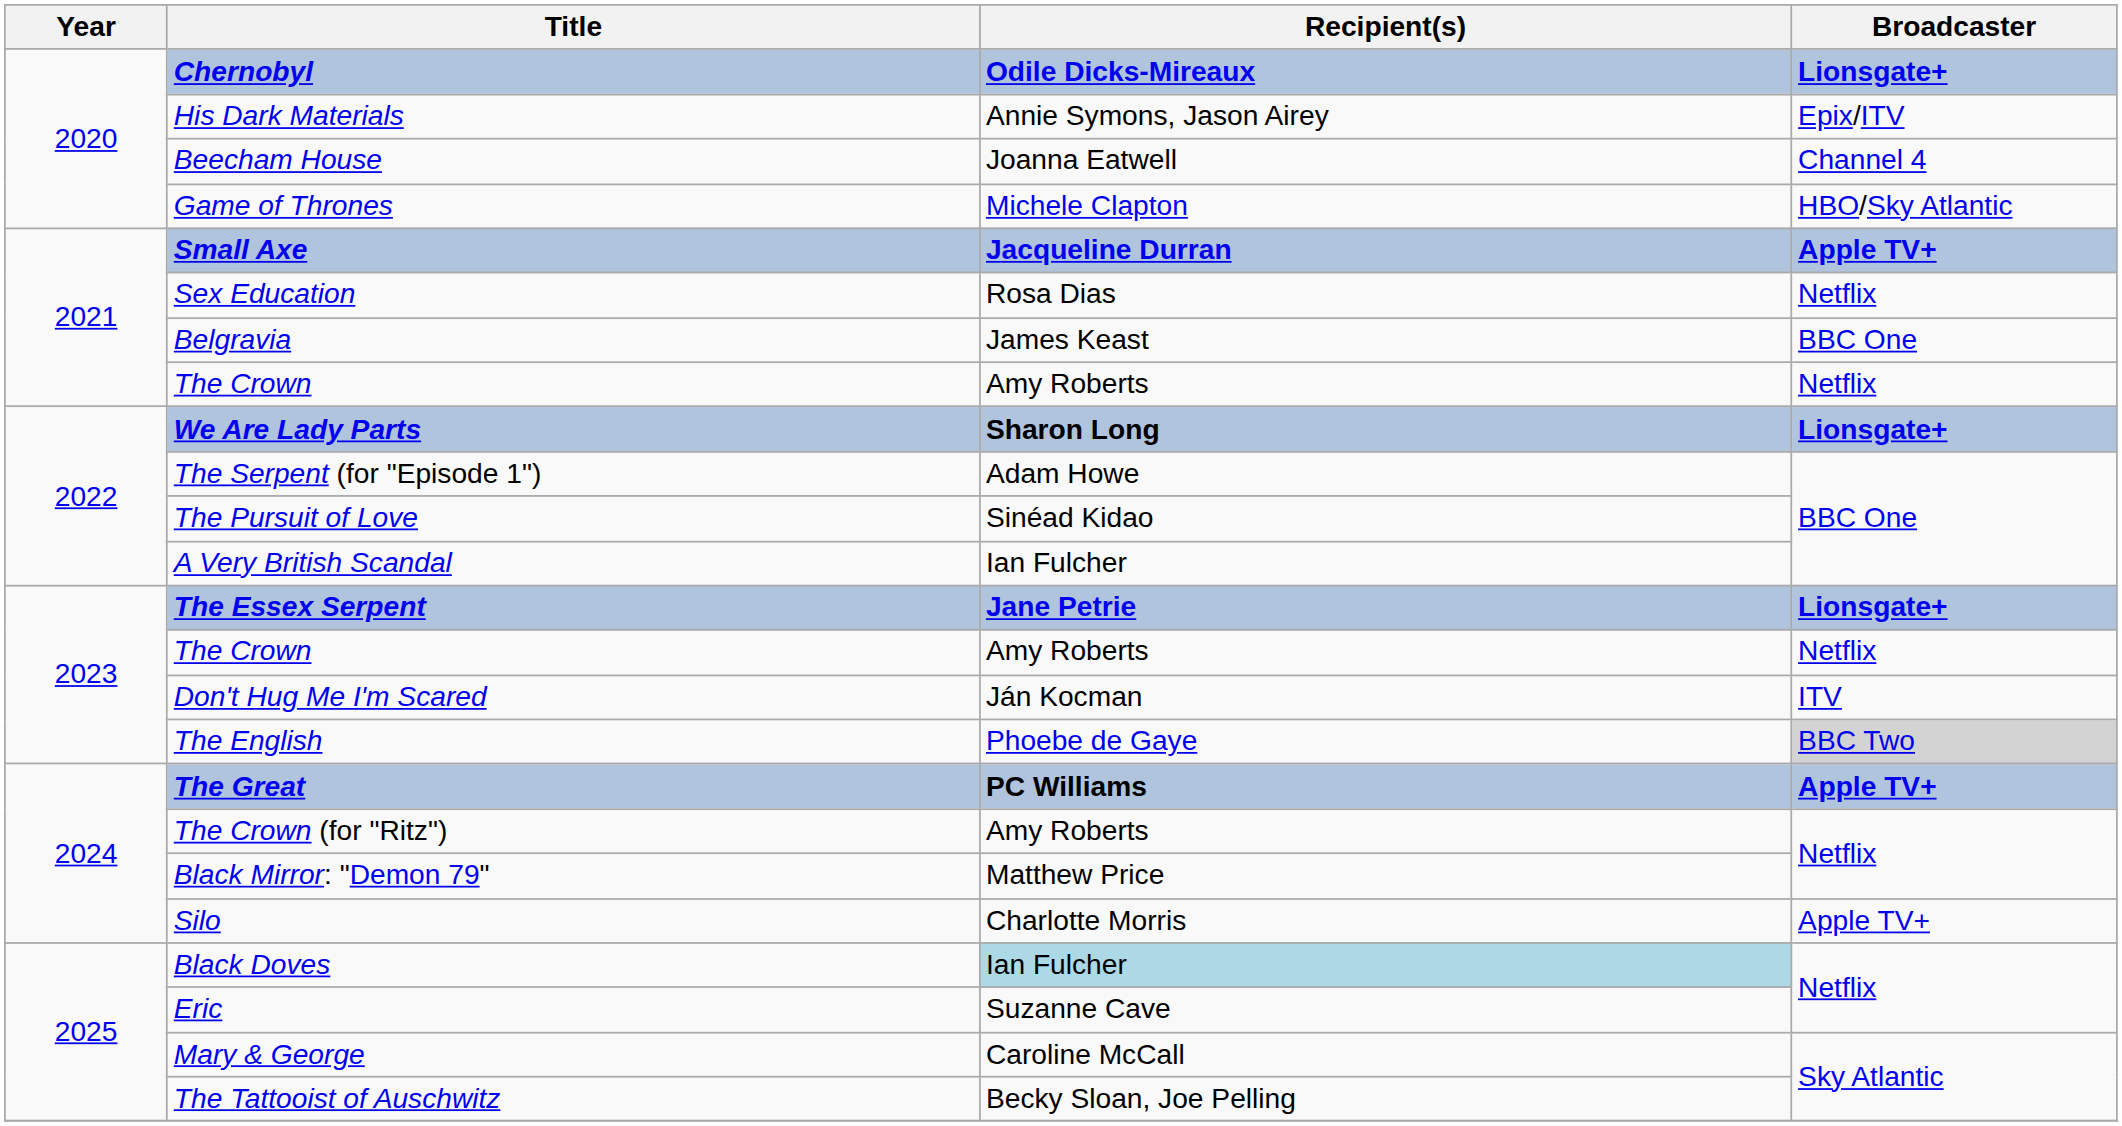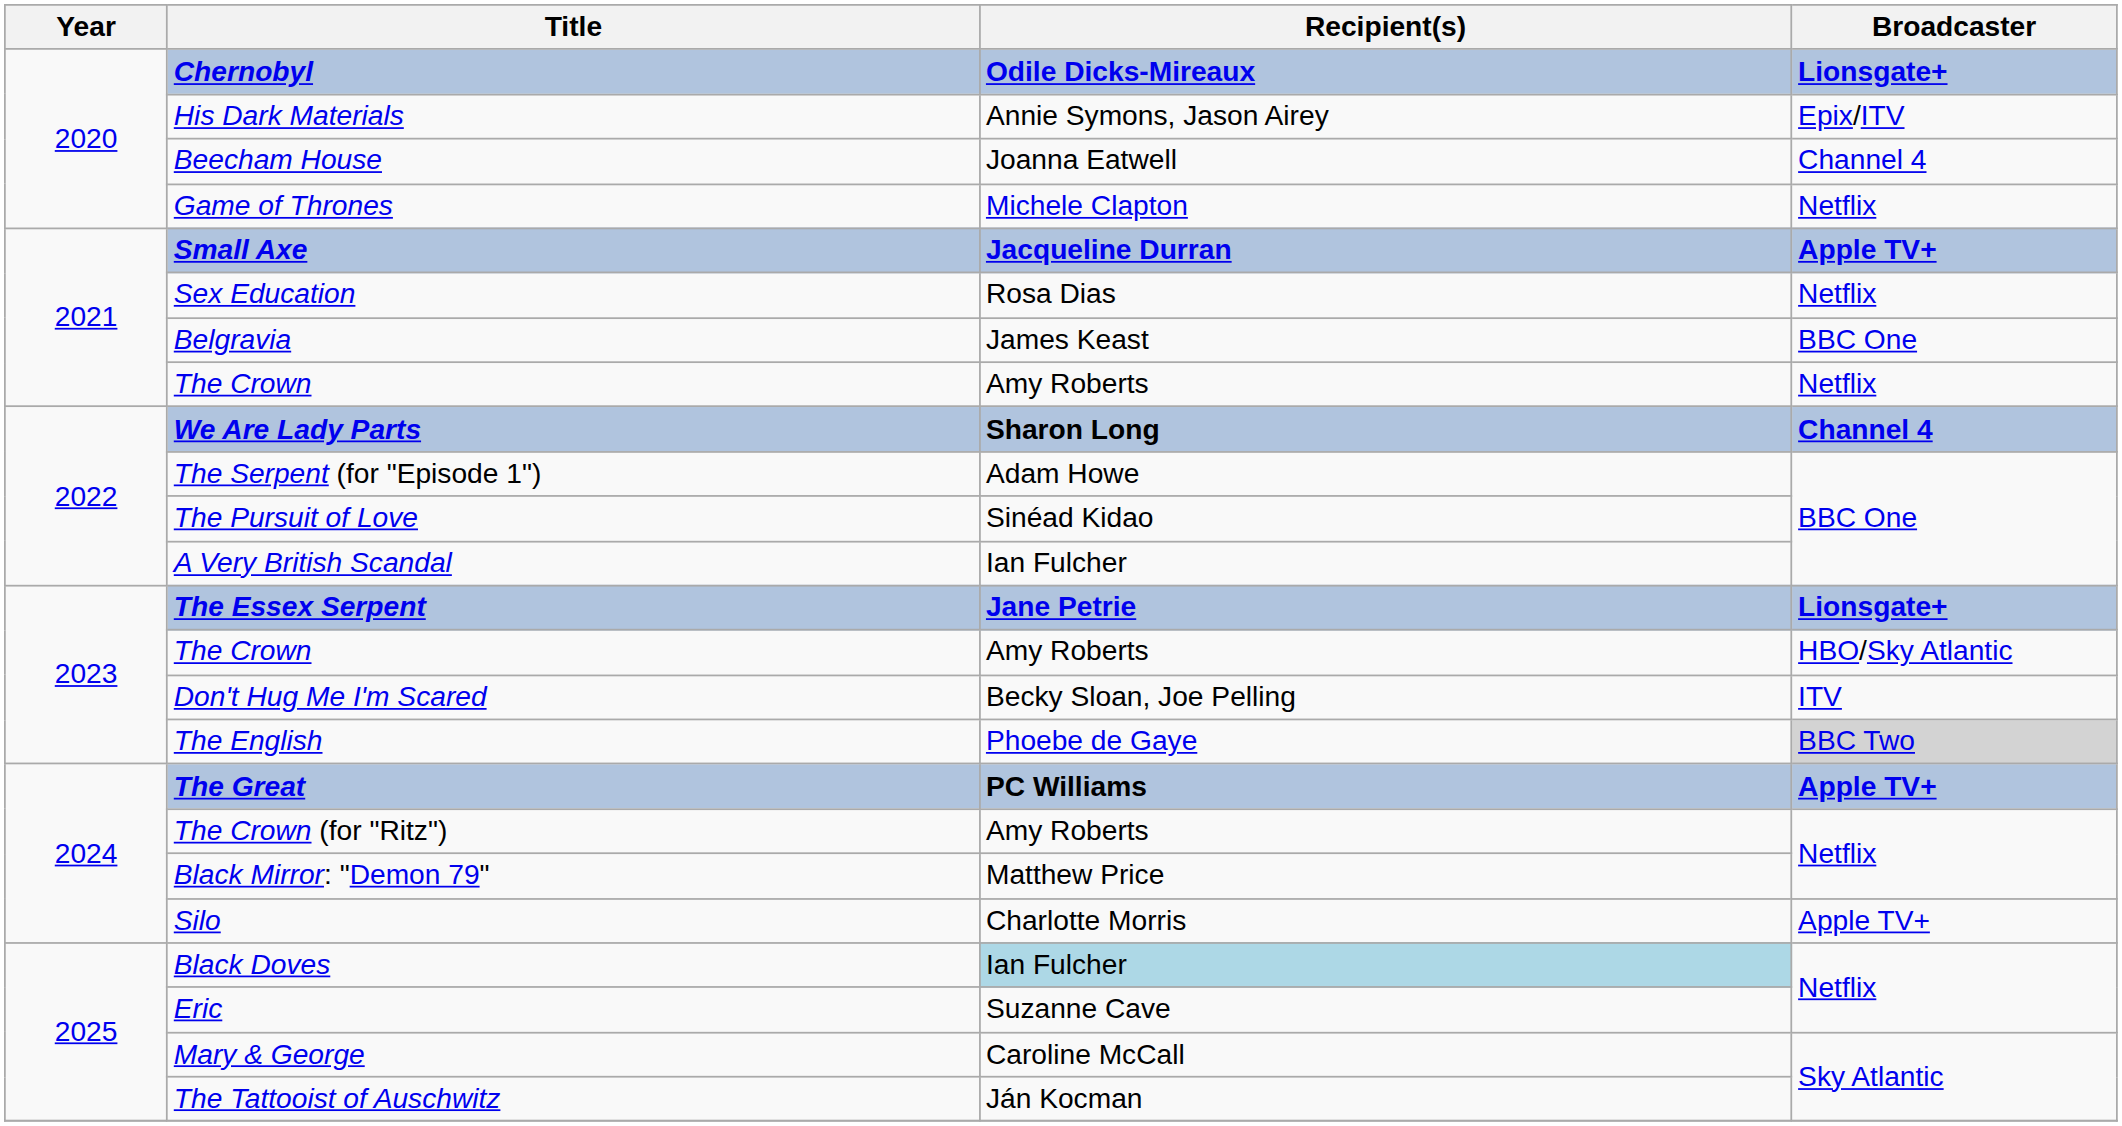 <table class="wikitable" width="95%">
 <tr>
 <th width=5%>Year</th>
 <th width=25%>Title</th>
 <th width=25%><strong>Recipient(s)</strong></th>
 <th width=10%><strong>Broadcaster</strong></th>
 </tr>
 <tr>
 <td rowspan="4" style="text-align:center;"><a href='#'>2020</a><br></td>
 <td style="background:#B0C4DE;"><strong><em><a href='#'>Chernobyl</a></em></strong></td>
 <td style="background:#B0C4DE;"><strong><a href='#'>Odile Dicks-Mireaux</a></strong></td>
 <td style="background:#B0C4DE;"><strong><a href='#'>Lionsgate+</a></strong></td>
 </tr>
 <tr>
 <td><em><a href='#'>His Dark Materials</a></em></td>
 <td>Annie Symons, Jason Airey</td>
 <td><a href='#'>Epix</a>/<a href='#'>ITV</a></td>
 </tr>
 <tr>
 <td><em><a href='#'>Beecham House</a></em></td>
 <td>Joanna Eatwell</td>
 <td><a href='#'>Channel 4</a></td>
 </tr>
 <tr>
 <td><em><a href='#'>Game of Thrones</a></em></td>
 <td><a href='#'>Michele Clapton</a></td>
-<td><a href='#'>HBO</a>/<a href='#'>Sky Atlantic</a></td>
+<td><a href='#'>Netflix</a></td>
 </tr>
 <tr>
 <td rowspan="4" style="text-align:center;"><a href='#'>2021</a><br></td>
 <td style="background:#B0C4DE;"><strong><em><a href='#'>Small Axe</a></em></strong></td>
 <td style="background:#B0C4DE;"><strong><a href='#'>Jacqueline Durran</a></strong></td>
 <td style="background:#B0C4DE;"><strong><a href='#'>Apple TV+</a></strong></td>
 </tr>
 <tr>
 <td><em><a href='#'>Sex Education</a></em></td>
 <td>Rosa Dias</td>
 <td><a href='#'>Netflix</a></td>
 </tr>
 <tr>
 <td><em><a href='#'>Belgravia</a></em></td>
 <td>James Keast</td>
 <td><a href='#'>BBC One</a></td>
 </tr>
 <tr>
 <td><em><a href='#'>The Crown</a></em></td>
 <td>Amy Roberts</td>
 <td><a href='#'>Netflix</a></td>
 </tr>
 <tr>
 <td rowspan="4" style="text-align:center;"><a href='#'>2022</a><br></td>
 <td style="background:#B0C4DE;"><strong><em><a href='#'>We Are Lady Parts</a></em></strong></td>
 <td style="background:#B0C4DE;"><strong>Sharon Long</strong></td>
-<td style="background:#B0C4DE;"><strong><a href='#'>Lionsgate+</a></strong></td>
+<td style="background:#B0C4DE;"><strong><a href='#'>Channel 4</a></strong></td>
 </tr>
 <tr>
 <td><em><a href='#'>The Serpent</a></em> (for "Episode 1")</td>
 <td>Adam Howe</td>
 <td rowspan="3"><a href='#'>BBC One</a></td>
 </tr>
 <tr>
 <td><em><a href='#'>The Pursuit of Love</a></em></td>
 <td>Sinéad Kidao</td>
 </tr>
 <tr>
 <td><em><a href='#'>A Very British Scandal</a></em></td>
 <td>Ian Fulcher</td>
 </tr>
 <tr>
 <td rowspan="4" style="text-align:center;"><a href='#'>2023</a><br></td>
 <td style="background:#B0C4DE;"><strong><em><a href='#'>The Essex Serpent</a></em></strong></td>
 <td style="background:#B0C4DE;"><strong><a href='#'>Jane Petrie</a></strong></td>
 <td style="background:#B0C4DE;"><strong><a href='#'>Lionsgate+</a></strong></td>
 </tr>
 <tr>
 <td><em><a href='#'>The Crown</a></em></td>
 <td>Amy Roberts</td>
-<td><a href='#'>Netflix</a></td>
+<td><a href='#'>HBO</a>/<a href='#'>Sky Atlantic</a></td>
 </tr>
 <tr>
 <td><em><a href='#'>Don't Hug Me I'm Scared</a></em></td>
-<td>Ján Kocman</td>
+<td>Becky Sloan, Joe Pelling</td>
 <td><a href='#'>ITV</a></td>
 </tr>
 <tr>
 <td><em><a href='#'>The English</a></em></td>
 <td><a href='#'>Phoebe de Gaye</a></td>
 <td style="background: lightgrey;"><a href='#'>BBC Two</a></td>
 </tr>
 <tr>
 <td rowspan="4" style="text-align:center;"><a href='#'>2024</a><br></td>
 <td style="background:#B0C4DE;"><strong><em><a href='#'>The Great</a></em></strong></td>
 <td style="background:#B0C4DE;"><strong>PC Williams</strong></td>
 <td style="background:#B0C4DE;"><strong><a href='#'>Apple TV+</a></strong></td>
 </tr>
 <tr>
 <td><em><a href='#'>The Crown</a></em> (for "Ritz")</td>
 <td>Amy Roberts</td>
 <td rowspan="2"><a href='#'>Netflix</a></td>
 </tr>
 <tr>
 <td><em><a href='#'>Black Mirror</a></em>: "<a href='#'>Demon 79</a>"</td>
 <td>Matthew Price</td>
 </tr>
 <tr>
 <td><em><a href='#'>Silo</a></em></td>
 <td>Charlotte Morris</td>
 <td><a href='#'>Apple TV+</a></td>
 </tr>
 <tr>
 <td rowspan="4" style="text-align:center;"><a href='#'>2025</a><br></td>
 <td><em><a href='#'>Black Doves</a></em></td>
 <td style="background: lightblue;">Ian Fulcher</td>
 <td rowspan="2"><a href='#'>Netflix</a></td>
 </tr>
 <tr>
 <td><em><a href='#'>Eric</a></em></td>
 <td>Suzanne Cave</td>
 </tr>
 <tr>
 <td><em><a href='#'>Mary & George</a></em></td>
 <td>Caroline McCall</td>
 <td rowspan="2"><a href='#'>Sky Atlantic</a></td>
 </tr>
 <tr>
 <td><em><a href='#'>The Tattooist of Auschwitz</a></em></td>
-<td>Becky Sloan, Joe Pelling</td>
+<td>Ján Kocman</td>
 </tr>
 <tr>
 </tr>
 </table>
